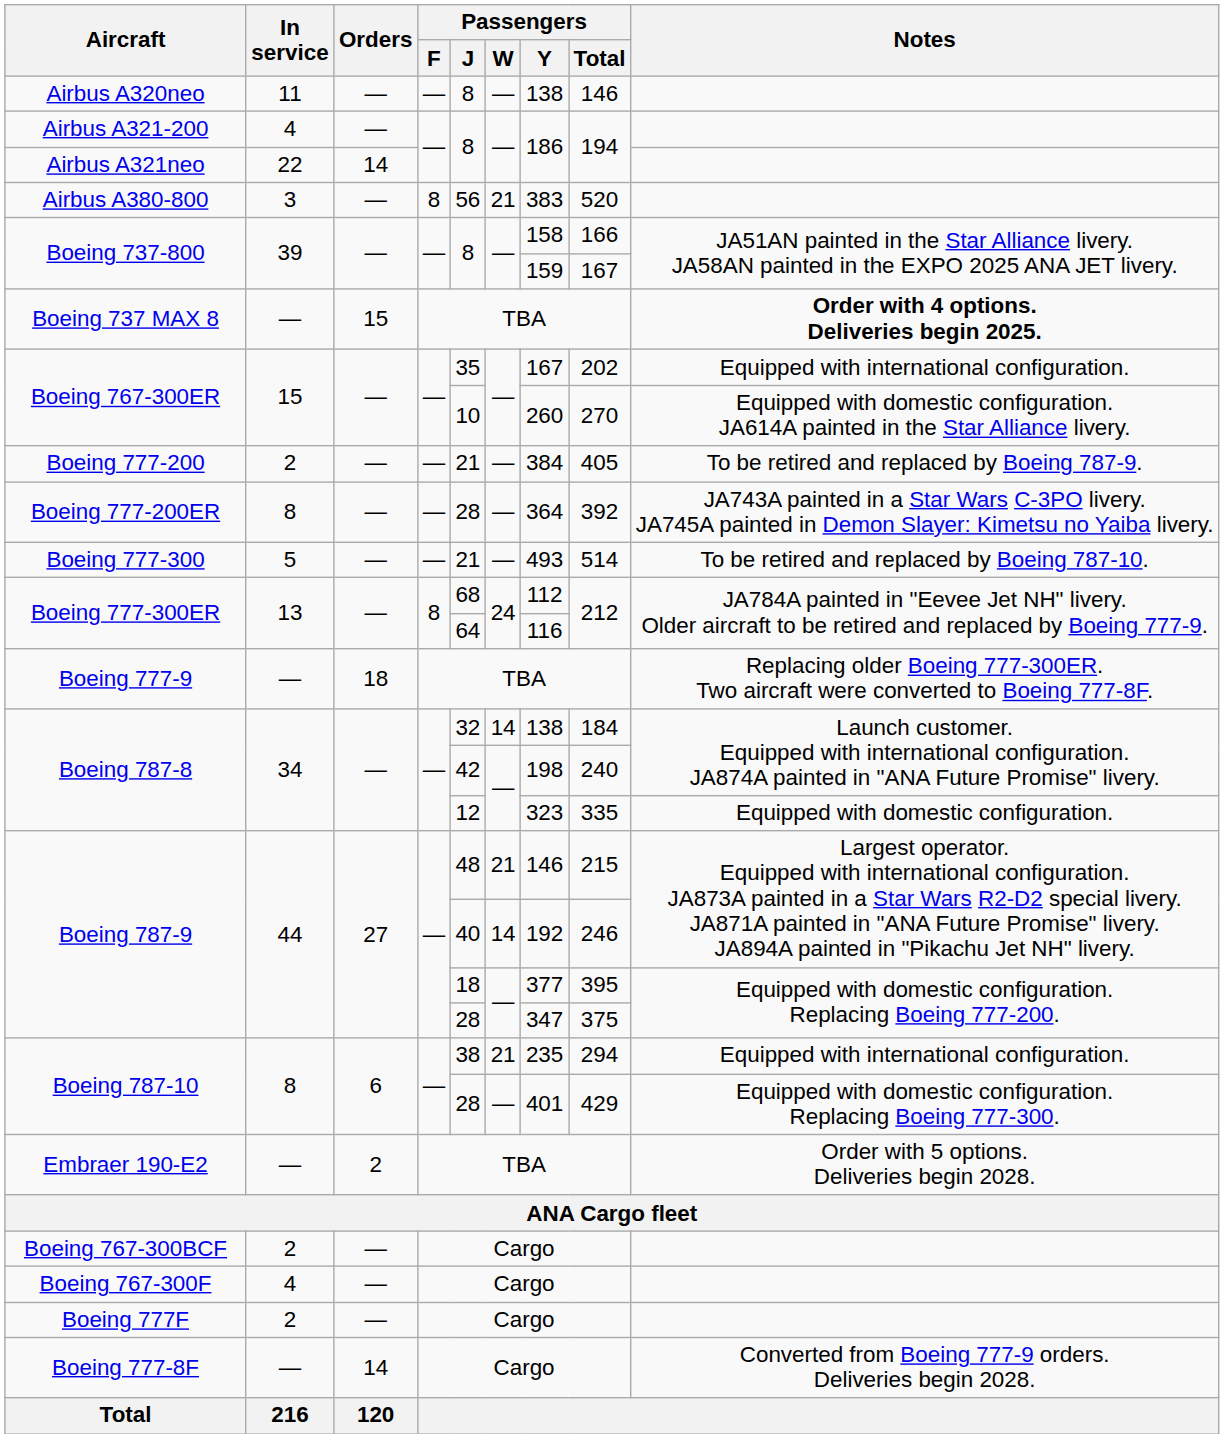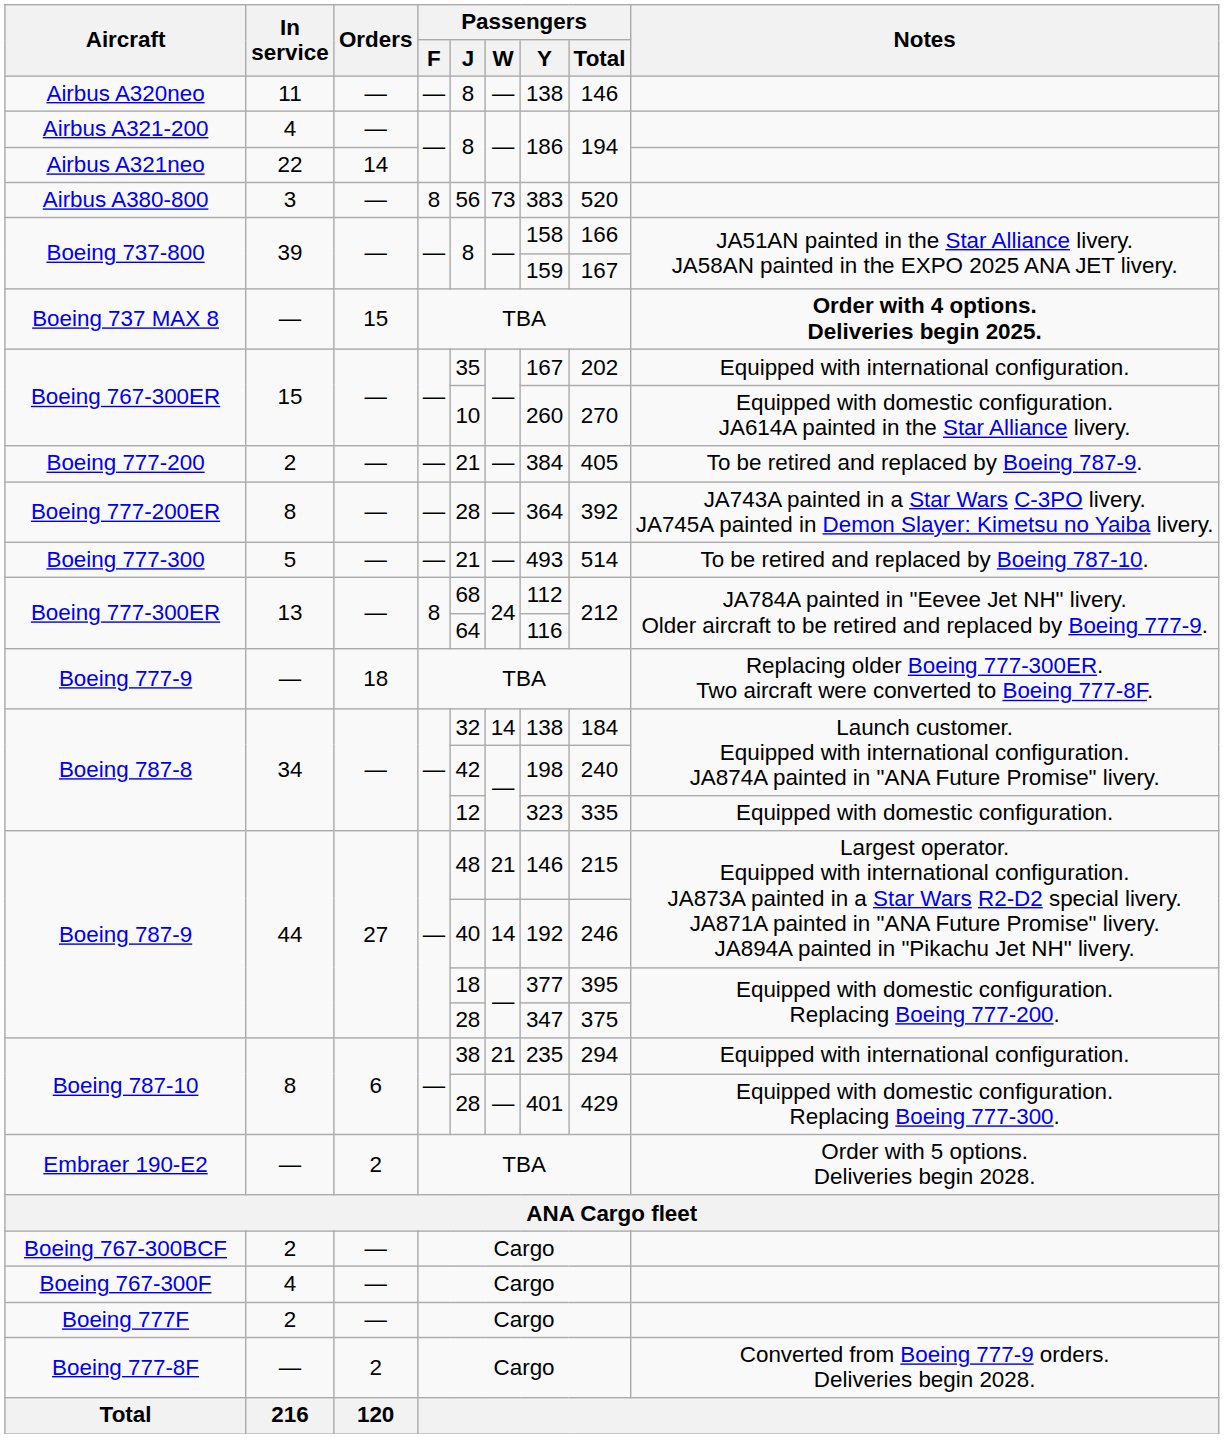 <table class="wikitable" style="border-collapse:collapse; text-align:center; margin:1em auto;">
 <tr>
 <th rowspan="2" style="width:165px;">Aircraft</th>
 <th rowspan="2" style="width:50px;">In service</th>
 <th rowspan="2" style="width:30px;">Orders</th>
 <th colspan="5">Passengers</th>
 <th rowspan="2">Notes</th>
 </tr>
 <tr>
 <th><abbr>F</abbr></th>
 <th><abbr>J</abbr></th>
 <th><abbr>W</abbr></th>
 <th><abbr>Y</abbr></th>
 <th>Total</th>
 </tr>
 <tr>
 <td><a href='#'>Airbus A320neo</a></td>
 <td>11</td>
 <td>—</td>
 <td>—</td>
 <td>8</td>
 <td>—</td>
 <td>138</td>
 <td>146</td>
 <td></td>
 </tr>
 <tr>
 <td><a href='#'>Airbus A321-200</a></td>
 <td>4</td>
 <td>—</td>
 <td rowspan="2">—</td>
 <td rowspan="2">8</td>
 <td rowspan="2">—</td>
 <td rowspan="2">186</td>
 <td rowspan="2">194</td>
 <td></td>
 </tr>
 <tr>
 <td><a href='#'>Airbus A321neo</a></td>
 <td>22</td>
 <td>14</td>
 <td></td>
 </tr>
 <tr>
 <td><a href='#'>Airbus A380-800</a></td>
 <td>3</td>
 <td>—</td>
 <td>8</td>
 <td>56</td>
-<td>21</td>
+<td>73</td>
 <td>383</td>
 <td>520</td>
 <td></td>
 </tr>
 <tr>
 <td rowspan="2"><a href='#'>Boeing 737-800</a></td>
 <td rowspan="2">39</td>
 <td rowspan="2">—</td>
 <td rowspan="2">—</td>
 <td rowspan="2">8</td>
 <td rowspan="2">—</td>
 <td>158</td>
 <td>166</td>
 <td rowspan="2">JA51AN painted in the <a href='#'>Star Alliance</a> livery.<br>JA58AN painted in the EXPO 2025 ANA JET livery.</td>
 </tr>
 <tr>
 <td>159</td>
 <td>167</td>
 </tr>
 <tr>
 <td><a href='#'>Boeing 737 MAX 8</a></td>
 <td>—</td>
 <td>15</td>
 <td colspan="5" align=center><abbr>TBA</abbr></td>
 <td><strong>Order with 4 options.<br>Deliveries begin 2025.</strong></td>
 </tr>
 <tr>
 <td rowspan="2"><a href='#'>Boeing 767-300ER</a></td>
 <td rowspan="2">15</td>
 <td rowspan="2">—</td>
 <td rowspan="2">—</td>
 <td>35</td>
 <td rowspan="2">—</td>
 <td>167</td>
 <td>202</td>
 <td>Equipped with international configuration.</td>
 </tr>
 <tr>
 <td>10</td>
 <td>260</td>
 <td>270</td>
 <td>Equipped with domestic configuration.<br>JA614A painted in the <a href='#'>Star Alliance</a> livery.</td>
 </tr>
 <tr>
 <td><a href='#'>Boeing 777-200</a></td>
 <td>2</td>
 <td>—</td>
 <td>—</td>
 <td>21</td>
 <td>—</td>
 <td>384</td>
 <td>405</td>
 <td>To be retired and replaced by <a href='#'>Boeing 787-9</a>.</td>
 </tr>
 <tr>
 <td><a href='#'>Boeing 777-200ER</a></td>
 <td>8</td>
 <td>—</td>
 <td>—</td>
 <td>28</td>
 <td>—</td>
 <td>364</td>
 <td>392</td>
 <td>JA743A painted in a <a href='#'>Star Wars</a> <a href='#'>C-3PO</a> livery.<br>JA745A painted in <a href='#'>Demon Slayer: Kimetsu no Yaiba</a> livery.</td>
 </tr>
 <tr>
 <td><a href='#'>Boeing 777-300</a></td>
 <td>5</td>
 <td>—</td>
 <td>—</td>
 <td>21</td>
 <td>—</td>
 <td>493</td>
 <td>514</td>
 <td>To be retired and replaced by <a href='#'>Boeing 787-10</a>.</td>
 </tr>
 <tr>
 <td rowspan="2"><a href='#'>Boeing 777-300ER</a></td>
 <td rowspan="2">13</td>
 <td rowspan="2">—</td>
 <td rowspan="2">8</td>
 <td>68</td>
 <td rowspan="2">24</td>
 <td>112</td>
 <td rowspan="2">212</td>
 <td rowspan="2">JA784A painted in "Eevee Jet NH" livery.<br>Older aircraft to be retired and replaced by <a href='#'>Boeing 777-9</a>.</td>
 </tr>
 <tr>
 <td>64</td>
 <td>116</td>
 </tr>
 <tr>
 <td><a href='#'>Boeing 777-9</a></td>
 <td>—</td>
 <td>18</td>
 <td colspan="5" align=center><abbr>TBA</abbr></td>
 <td>Replacing older <a href='#'>Boeing 777-300ER</a>.<br>Two aircraft were converted to <a href='#'>Boeing 777-8F</a>.</td>
 </tr>
 <tr>
 <td rowspan="3"><a href='#'>Boeing 787-8</a></td>
 <td rowspan="3">34</td>
 <td rowspan="3">—</td>
 <td rowspan="3">—</td>
 <td>32</td>
 <td>14</td>
 <td>138</td>
 <td>184</td>
 <td rowspan="2">Launch customer.<br>Equipped with international configuration.<br>JA874A painted in "ANA Future Promise" livery.</td>
 </tr>
 <tr>
 <td>42</td>
 <td rowspan="2">—</td>
 <td>198</td>
 <td>240</td>
 </tr>
 <tr>
 <td>12</td>
 <td>323</td>
 <td>335</td>
 <td>Equipped with domestic configuration.</td>
 </tr>
 <tr>
 <td rowspan="4"><a href='#'>Boeing 787-9</a></td>
 <td rowspan="4">44</td>
 <td rowspan="4">27</td>
 <td rowspan="4">—</td>
 <td>48</td>
 <td>21</td>
 <td>146</td>
 <td>215</td>
 <td rowspan="2">Largest operator.<br>Equipped with international configuration.<br>JA873A painted in a <a href='#'>Star Wars</a> <a href='#'>R2-D2</a> special livery.<br>JA871A painted in "ANA Future Promise" livery.<br>JA894A painted in "Pikachu Jet NH" livery.</td>
 </tr>
 <tr>
 <td>40</td>
 <td>14</td>
 <td>192</td>
 <td>246</td>
 </tr>
 <tr>
 <td>18</td>
 <td rowspan="2">—</td>
 <td>377</td>
 <td>395</td>
 <td rowspan="2">Equipped with domestic configuration.<br>Replacing <a href='#'>Boeing 777-200</a>.</td>
 </tr>
 <tr>
 <td>28</td>
 <td>347</td>
 <td>375</td>
 </tr>
 <tr>
 <td rowspan="2"><a href='#'>Boeing 787-10</a></td>
 <td rowspan="2">8</td>
 <td rowspan="2">6</td>
 <td rowspan="2">—</td>
 <td>38</td>
 <td>21</td>
 <td>235</td>
 <td>294</td>
 <td>Equipped with international configuration.</td>
 </tr>
 <tr>
 <td>28</td>
 <td>—</td>
 <td>401</td>
 <td>429</td>
 <td>Equipped with domestic configuration.<br>Replacing <a href='#'>Boeing 777-300</a>.</td>
 </tr>
 <tr>
 <td><a href='#'>Embraer 190-E2</a></td>
 <td>—</td>
 <td>2</td>
 <td colspan="5" align=center><abbr>TBA</abbr></td>
 <td>Order with 5 options.<br>Deliveries begin 2028.</td>
 </tr>
 <tr>
 <th colspan="9">ANA Cargo fleet</th>
 </tr>
 <tr>
 <td><a href='#'>Boeing 767-300BCF</a></td>
 <td>2</td>
 <td>—</td>
 <td colspan="5" align=center><abbr>Cargo</abbr></td>
 <td></td>
 </tr>
 <tr>
 <td><a href='#'>Boeing 767-300F</a></td>
 <td>4</td>
 <td>—</td>
 <td colspan="5" align=center><abbr>Cargo</abbr></td>
 <td></td>
 </tr>
 <tr>
 <td><a href='#'>Boeing 777F</a></td>
 <td>2</td>
 <td>—</td>
 <td colspan="5" align=center><abbr>Cargo</abbr></td>
 <td></td>
 </tr>
 <tr>
 <td><a href='#'>Boeing 777-8F</a></td>
 <td>—</td>
-<td>14</td>
+<td>2</td>
 <td colspan="5"><abbr>Cargo</abbr></td>
 <td>Converted from <a href='#'>Boeing 777-9</a> orders.<br>Deliveries begin 2028.</td>
 </tr>
 <tr>
 <th>Total</th>
 <th>216</th>
 <th>120</th>
 <th colspan="6"></th>
 </tr>
 </table>
